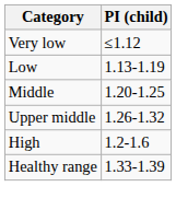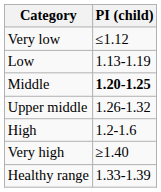 <table class="wikitable">
 <tr>
 <th>Category</th>
 <th>PI (child)</th>
 </tr>
 <tr>
 <td>Very low</td>
 <td>≤1.12</td>
 </tr>
 <tr>
 <td>Low</td>
 <td>1.13-1.19</td>
 </tr>
 <tr>
 <td>Middle</td>
-<td>1.20-1.25</td>
+<td><strong>1.20-1.25</strong></td>
 </tr>
 <tr>
 <td>Upper middle</td>
 <td>1.26-1.32</td>
 </tr>
 <tr>
 <td>High</td>
 <td>1.2-1.6</td>
 </tr>
 <tr>
+<td>Very high</td>
+<td>≥1.40</td>
+</tr>
+<tr>
 <td>Healthy range</td>
 <td>1.33-1.39</td>
 </tr>
 </table>
